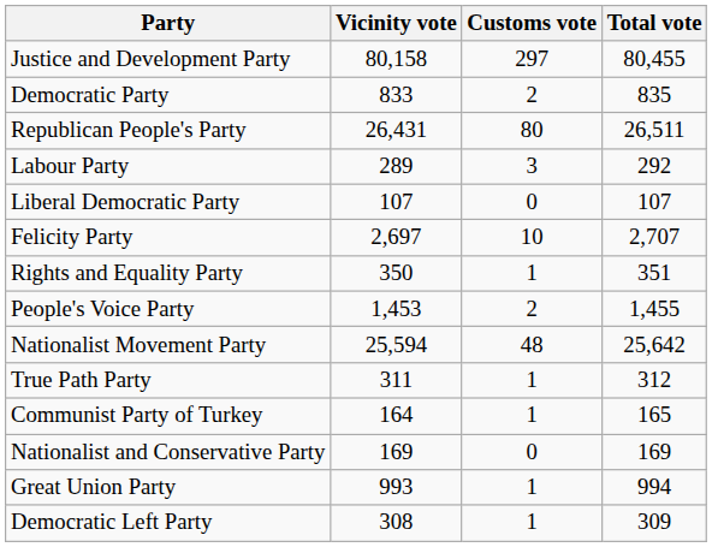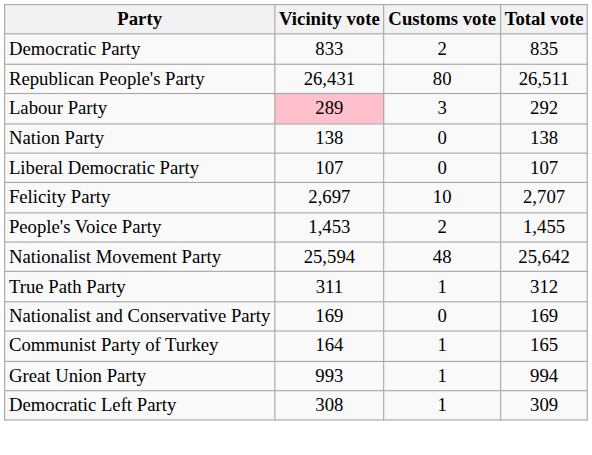 <table class="wikitable sortable">
 <tr>
 <th style="text-align:center;">Party</th>
 <th style="text-align:center;">Vicinity vote</th>
 <th style="text-align:center;">Customs vote</th>
 <th style="text-align:center;">Total vote</th>
-</tr>
-<tr>
-<td>Justice and Development Party</td>
-<td style="text-align:center;">80,158</td>
-<td style="text-align:center;">297</td>
-<td style="text-align:center;">80,455</td>
 </tr>
 <tr>
 <td>Democratic Party</td>
 <td style="text-align:center;">833</td>
 <td style="text-align:center;">2</td>
 <td style="text-align:center;">835</td>
 </tr>
 <tr>
 <td>Republican People's Party</td>
 <td style="text-align:center;">26,431</td>
 <td style="text-align:center;">80</td>
 <td style="text-align:center;">26,511</td>
 </tr>
 <tr>
 <td>Labour Party</td>
-<td style="text-align:center;">289</td>
+<td style="background: pink; text-align:center;">289</td>
 <td style="text-align:center;">3</td>
 <td style="text-align:center;">292</td>
+</tr>
+<tr>
+<td>Nation Party</td>
+<td style="text-align:center;">138</td>
+<td style="text-align:center;">0</td>
+<td style="text-align:center;">138</td>
 </tr>
 <tr>
 <td>Liberal Democratic Party</td>
 <td style="text-align:center;">107</td>
 <td style="text-align:center;">0</td>
 <td style="text-align:center;">107</td>
 </tr>
 <tr>
 <td>Felicity Party</td>
 <td style="text-align:center;">2,697</td>
 <td style="text-align:center;">10</td>
 <td style="text-align:center;">2,707</td>
-</tr>
-<tr>
-<td>Rights and Equality Party</td>
-<td style="text-align:center;">350</td>
-<td style="text-align:center;">1</td>
-<td style="text-align:center;">351</td>
 </tr>
 <tr>
 <td>People's Voice Party</td>
 <td style="text-align:center;">1,453</td>
 <td style="text-align:center;">2</td>
 <td style="text-align:center;">1,455</td>
 </tr>
 <tr>
 <td>Nationalist Movement Party</td>
 <td style="text-align:center;">25,594</td>
 <td style="text-align:center;">48</td>
 <td style="text-align:center;">25,642</td>
 </tr>
 <tr>
 <td>True Path Party</td>
 <td style="text-align:center;">311</td>
 <td style="text-align:center;">1</td>
 <td style="text-align:center;">312</td>
 </tr>
 <tr>
+<td>Nationalist and Conservative Party</td>
+<td style="text-align:center;">169</td>
+<td style="text-align:center;">0</td>
+<td style="text-align:center;">169</td>
+</tr>
+<tr>
 <td>Communist Party of Turkey</td>
 <td style="text-align:center;">164</td>
 <td style="text-align:center;">1</td>
 <td style="text-align:center;">165</td>
-</tr>
-<tr>
-<td>Nationalist and Conservative Party</td>
-<td style="text-align:center;">169</td>
-<td style="text-align:center;">0</td>
-<td style="text-align:center;">169</td>
 </tr>
 <tr>
 <td>Great Union Party</td>
 <td style="text-align:center;">993</td>
 <td style="text-align:center;">1</td>
 <td style="text-align:center;">994</td>
 </tr>
 <tr>
 <td>Democratic Left Party</td>
 <td style="text-align:center;">308</td>
 <td style="text-align:center;">1</td>
 <td style="text-align:center;">309</td>
 </tr>
 </table>
